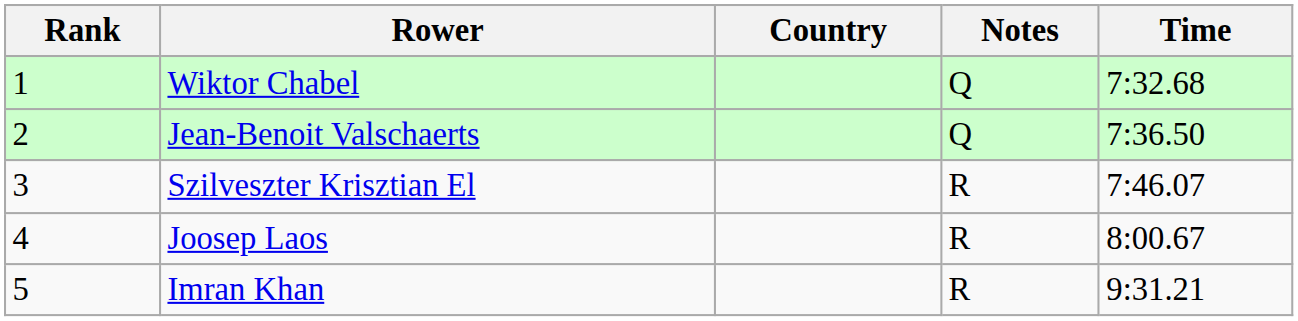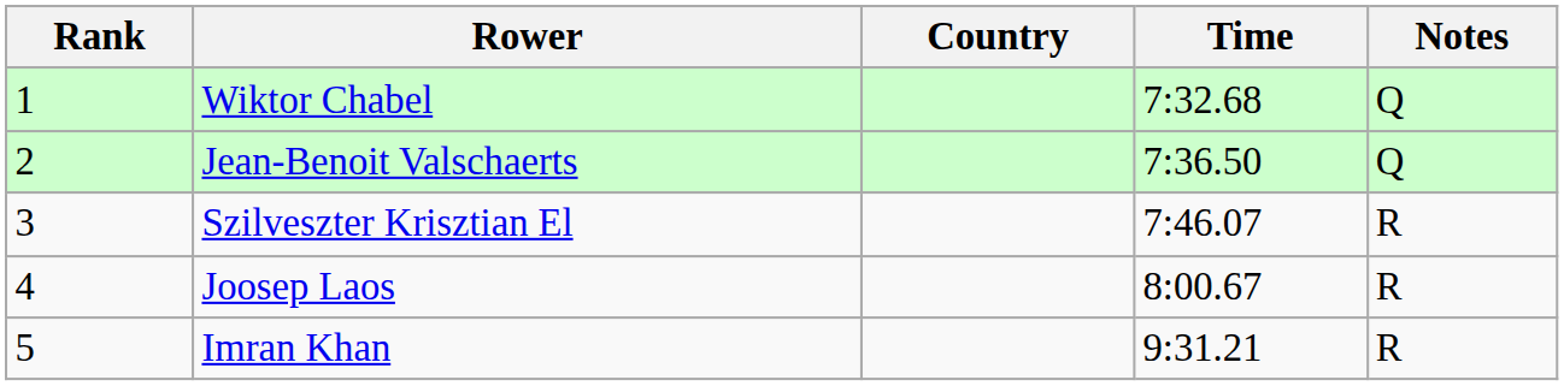 <table class="wikitable" width=50%>
 <tr>
 <th>Rank</th>
 <th>Rower</th>
 <th>Country</th>
+<th>Time</th>
 <th>Notes</th>
-<th>Time</th>
 </tr>
 <tr bgcolor=ccffcc>
 <td>1</td>
 <td><a href='#'>Wiktor Chabel</a></td>
 <td></td>
+<td>7:32.68</td>
 <td>Q</td>
-<td>7:32.68</td>
 </tr>
 <tr bgcolor=ccffcc>
 <td>2</td>
 <td><a href='#'>Jean-Benoit Valschaerts</a></td>
 <td></td>
+<td>7:36.50</td>
 <td>Q</td>
-<td>7:36.50</td>
 </tr>
 <tr>
 <td>3</td>
 <td><a href='#'>Szilveszter Krisztian El</a></td>
 <td></td>
+<td>7:46.07</td>
 <td>R</td>
-<td>7:46.07</td>
 </tr>
 <tr>
 <td>4</td>
 <td><a href='#'>Joosep Laos</a></td>
 <td></td>
+<td>8:00.67</td>
 <td>R</td>
-<td>8:00.67</td>
 </tr>
 <tr>
 <td>5</td>
 <td><a href='#'>Imran Khan</a></td>
 <td></td>
+<td>9:31.21</td>
 <td>R</td>
-<td>9:31.21</td>
 </tr>
 </table>
